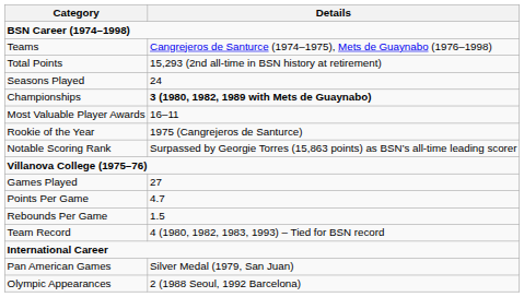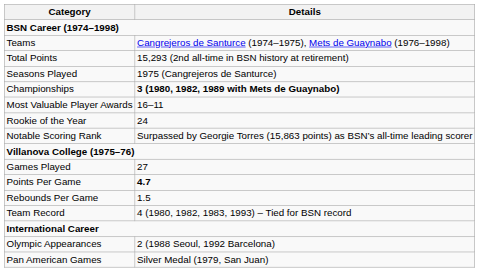 <table class="wikitable">
 <tr>
 <th>Category</th>
 <th>Details</th>
 </tr>
 <tr>
 <td colspan="2"><strong>BSN Career (1974–1998)</strong></td>
 </tr>
 <tr>
 <td>Teams</td>
 <td><a href='#'>Cangrejeros de Santurce</a> (1974–1975), <a href='#'>Mets de Guaynabo</a> (1976–1998)</td>
 </tr>
 <tr>
 <td>Total Points</td>
 <td>15,293 (2nd all-time in BSN history at retirement)</td>
 </tr>
 <tr>
 <td>Seasons Played</td>
-<td>24</td>
+<td>1975 (Cangrejeros de Santurce)</td>
 </tr>
 <tr>
 <td>Championships</td>
 <td><strong>3 (1980, 1982, 1989 with Mets de Guaynabo)</strong></td>
 </tr>
 <tr>
 <td>Most Valuable Player Awards</td>
 <td>16–11</td>
 </tr>
 <tr>
 <td>Rookie of the Year</td>
-<td>1975 (Cangrejeros de Santurce)</td>
+<td>24</td>
 </tr>
 <tr>
 <td>Notable Scoring Rank</td>
 <td>Surpassed by Georgie Torres (15,863 points) as BSN’s all-time leading scorer</td>
 </tr>
 <tr>
 <td colspan="2"><strong>Villanova College (1975–76)</strong></td>
 </tr>
 <tr>
 <td>Games Played</td>
 <td>27</td>
 </tr>
 <tr>
 <td>Points Per Game</td>
-<td>4.7</td>
+<td><strong>4.7</strong></td>
 </tr>
 <tr>
 <td>Rebounds Per Game</td>
 <td>1.5</td>
 </tr>
 <tr>
 <td>Team Record</td>
 <td>4 (1980, 1982, 1983, 1993) – Tied for BSN record</td>
 </tr>
 <tr>
 <td colspan="2"><strong>International Career</strong></td>
 </tr>
 <tr>
+<td>Olympic Appearances</td>
+<td>2 (1988 Seoul, 1992 Barcelona)</td>
+</tr>
+<tr>
 <td>Pan American Games</td>
 <td>Silver Medal (1979, San Juan)</td>
 </tr>
-<tr>
-<td>Olympic Appearances</td>
-<td>2 (1988 Seoul, 1992 Barcelona)</td>
-</tr>
 </table>
